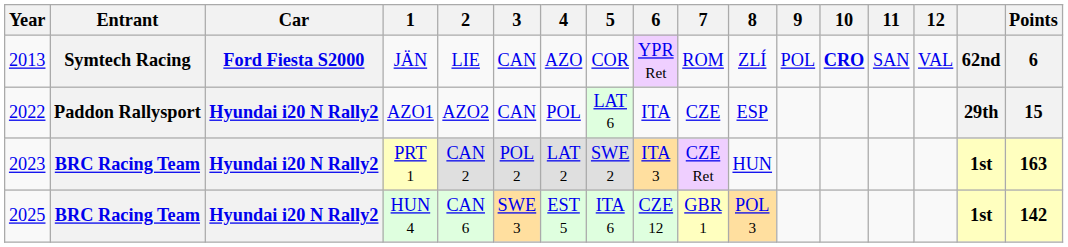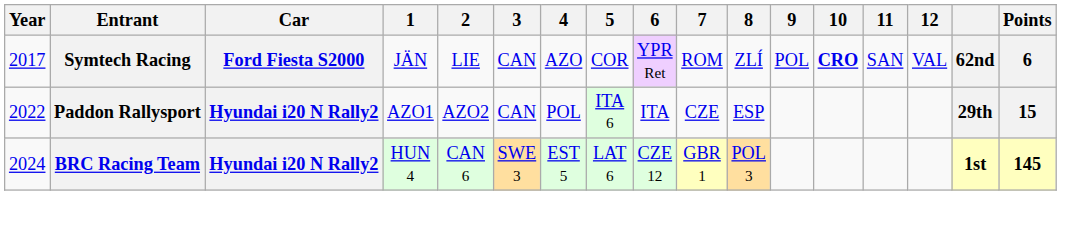 <table class="wikitable" border="1" style="text-align:center; font-size:90%;">
 <tr>
 <th>Year</th>
 <th>Entrant</th>
 <th>Car</th>
 <th>1</th>
 <th>2</th>
 <th>3</th>
 <th>4</th>
 <th>5</th>
 <th>6</th>
 <th>7</th>
 <th>8</th>
 <th>9</th>
 <th>10</th>
 <th>11</th>
 <th>12</th>
 <th></th>
 <th>Points</th>
 </tr>
 <tr>
-<td><a href='#'>2013</a></td>
+<td><a href='#'>2017</a></td>
 <th>Symtech Racing</th>
 <th><a href='#'>Ford Fiesta S2000</a></th>
 <td><a href='#'>JÄN</a></td>
 <td><a href='#'>LIE</a></td>
 <td><a href='#'>CAN</a></td>
 <td><a href='#'>AZO</a></td>
 <td><a href='#'>COR</a></td>
 <td style="background:#EFCFFF;"><a href='#'>YPR</a><br><small>Ret</small></td>
 <td><a href='#'>ROM</a></td>
 <td><a href='#'>ZLÍ</a></td>
 <td><a href='#'>POL</a></td>
 <td><strong><a href='#'>CRO</a></strong></td>
 <td><a href='#'>SAN</a></td>
 <td><a href='#'>VAL</a></td>
 <th>62nd</th>
 <th>6</th>
 </tr>
 <tr>
 <td><a href='#'>2022</a></td>
 <th>Paddon Rallysport</th>
 <th><a href='#'>Hyundai i20 N Rally2</a></th>
 <td><a href='#'>AZO1</a></td>
 <td><a href='#'>AZO2</a></td>
 <td><a href='#'>CAN</a></td>
 <td><a href='#'>POL</a></td>
-<td style="background:#DFFFDF;"><a href='#'>LAT</a><br><small>6</small></td>
+<td style="background:#DFFFDF;"><a href='#'>ITA</a><br><small>6</small></td>
 <td><a href='#'>ITA</a></td>
 <td><a href='#'>CZE</a></td>
 <td><a href='#'>ESP</a></td>
 <td></td>
 <td></td>
 <td></td>
 <td></td>
 <th>29th</th>
 <th>15</th>
 </tr>
 <tr>
-<td><a href='#'>2023</a></td>
-<th><a href='#'>BRC Racing Team</a></th>
-<th><a href='#'>Hyundai i20 N Rally2</a></th>
-<td style="background:#FFFFBF;"><a href='#'>PRT</a><br><small>1</small></td>
-<td style="background:#DFDFDF;"><a href='#'>CAN</a><br><small>2</small></td>
-<td style="background:#DFDFDF;"><a href='#'>POL</a><br><small>2</small></td>
-<td style="background:#DFDFDF;"><a href='#'>LAT</a><br><small>2</small></td>
-<td style="background:#DFDFDF;"><a href='#'>SWE</a><br><small>2</small></td>
-<td style="background:#FFDF9F;"><a href='#'>ITA</a><br><small>3</small></td>
-<td style="background:#EFCFFF;"><a href='#'>CZE</a><br><small>Ret</small></td>
-<td><a href='#'>HUN</a></td>
-<td></td>
-<td></td>
-<td></td>
-<td></td>
-<th style="background:#FFFFBF;">1st</th>
-<th style="background:#FFFFBF;">163</th>
-</tr>
-<tr>
-<td><a href='#'>2025</a></td>
+<td><a href='#'>2024</a></td>
 <th><a href='#'>BRC Racing Team</a></th>
 <th><a href='#'>Hyundai i20 N Rally2</a></th>
 <td style="background:#DFFFDF;"><a href='#'>HUN</a><br><small>4</small></td>
 <td style="background:#DFFFDF;"><a href='#'>CAN</a><br><small>6</small></td>
 <td style="background:#FFDF9F;"><a href='#'>SWE</a><br><small>3</small></td>
 <td style="background:#DFFFDF;"><a href='#'>EST</a><br><small>5</small></td>
-<td style="background:#DFFFDF;"><a href='#'>ITA</a><br><small>6</small></td>
+<td style="background:#DFFFDF;"><a href='#'>LAT</a><br><small>6</small></td>
 <td style="background:#DFFFDF;"><a href='#'>CZE</a><br><small>12</small></td>
 <td style="background:#FFFFBF;"><a href='#'>GBR</a><br><small>1</small></td>
 <td style="background:#FFDF9F;"><a href='#'>POL</a><br><small>3</small></td>
 <td></td>
 <td></td>
 <td></td>
 <td></td>
 <th style="background:#FFFFBF;">1st</th>
-<th style="background:#FFFFBF;">142</th>
+<th style="background:#FFFFBF;">145</th>
 </tr>
 </table>
